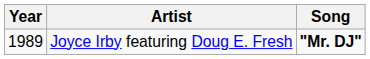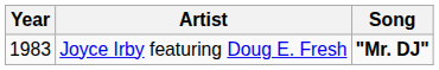 <table class="wikitable plainrowheaders sortable" style="margin-right: 0;">
 <tr>
 <th>Year</th>
 <th>Artist</th>
 <th>Song</th>
 </tr>
 <tr>
-<td>1989</td>
+<td>1983</td>
 <td><a href='#'>Joyce Irby</a> featuring <a href='#'>Doug E. Fresh</a></td>
 <td><strong>"Mr. DJ"</strong></td>
 </tr>
 </table>
